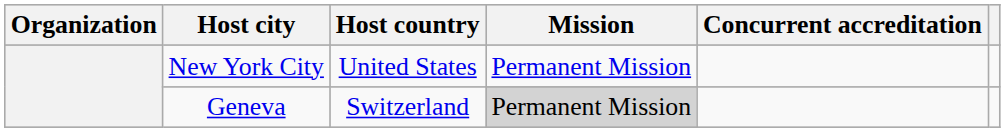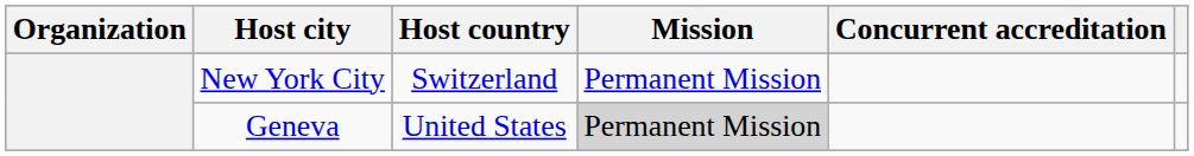 <table class="wikitable plainrowheaders" style="text-align:center;">
 <tr>
 <th scope="col">Organization</th>
 <th scope="col">Host city</th>
 <th scope="col">Host country</th>
 <th scope="col">Mission</th>
 <th scope="col">Concurrent accreditation</th>
 <th scope="col"></th>
 </tr>
 <tr>
 <th scope="row"  rowspan="2"></th>
 <td><a href='#'>New York City</a></td>
-<td><a href='#'>United States</a></td>
+<td><a href='#'>Switzerland</a></td>
 <td><a href='#'>Permanent Mission</a></td>
 <td></td>
 <td></td>
 </tr>
 <tr>
 <td><a href='#'>Geneva</a></td>
-<td><a href='#'>Switzerland</a></td>
+<td><a href='#'>United States</a></td>
 <td style="background: lightgrey;">Permanent Mission</td>
 <td></td>
 <td></td>
 </tr>
 </table>
